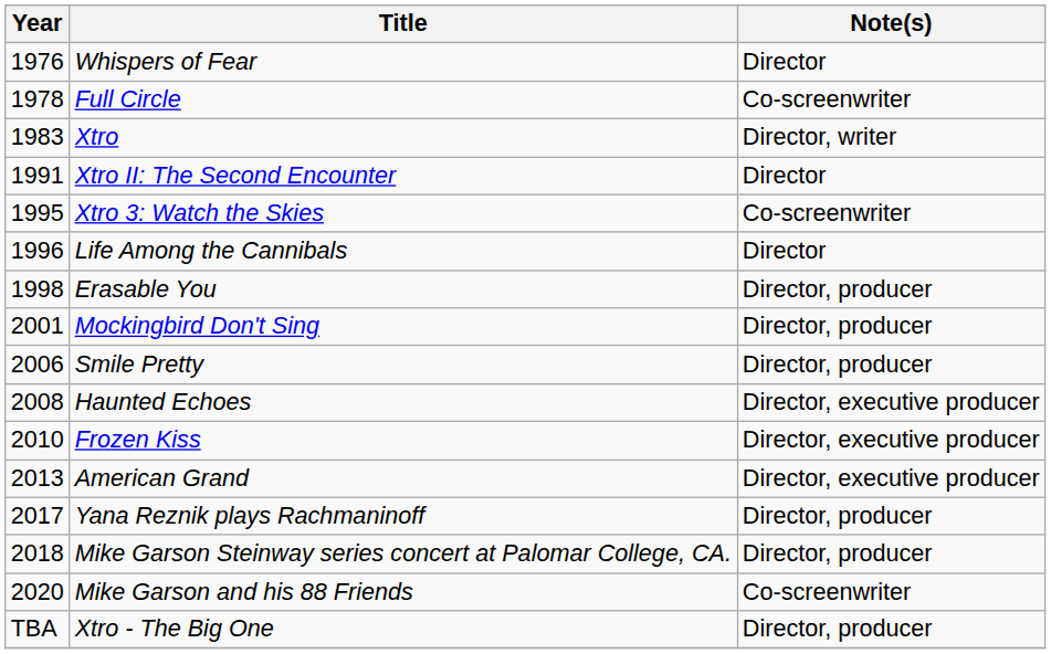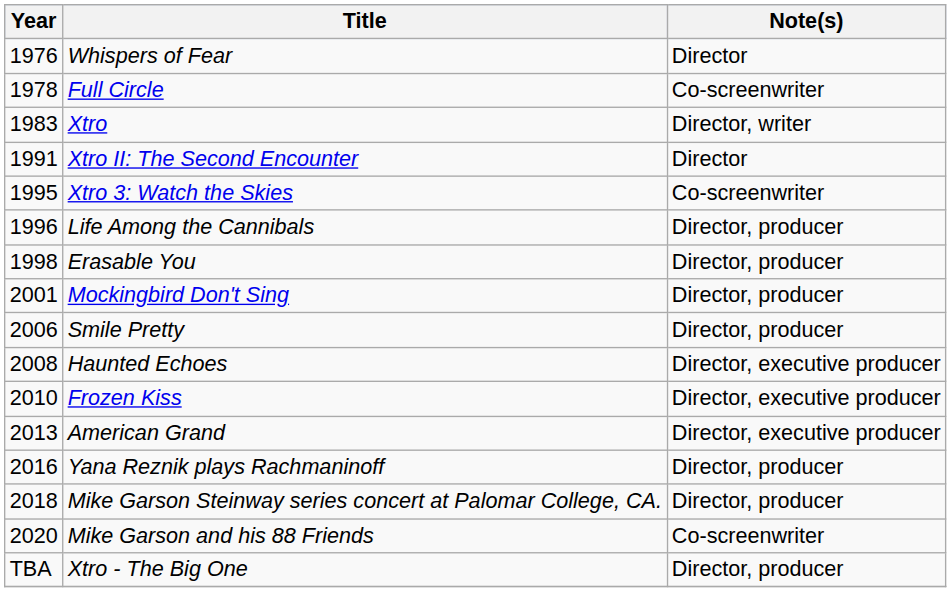 <table class="wikitable">
 <tr style="background:#b0c4de; text-align:center;">
 <th>Year</th>
 <th>Title</th>
 <th>Note(s)</th>
 </tr>
 <tr>
 <td>1976</td>
 <td><em>Whispers of Fear</em></td>
 <td>Director</td>
 </tr>
 <tr>
 <td>1978</td>
 <td><em><a href='#'>Full Circle</a></em></td>
 <td>Co-screenwriter</td>
 </tr>
 <tr>
 <td>1983</td>
 <td><em><a href='#'>Xtro</a></em></td>
 <td>Director, writer</td>
 </tr>
 <tr>
 <td>1991</td>
 <td><em><a href='#'>Xtro II: The Second Encounter</a></em></td>
 <td>Director</td>
 </tr>
 <tr>
 <td>1995</td>
 <td><em><a href='#'>Xtro 3: Watch the Skies</a></em></td>
 <td>Co-screenwriter</td>
 </tr>
 <tr>
 <td>1996</td>
 <td><em>Life Among the Cannibals</em></td>
-<td>Director</td>
+<td>Director, producer</td>
 </tr>
 <tr>
 <td>1998</td>
 <td><em>Erasable You</em></td>
 <td>Director, producer</td>
 </tr>
 <tr>
 <td>2001</td>
 <td><em><a href='#'>Mockingbird Don't Sing</a></em></td>
 <td>Director, producer</td>
 </tr>
 <tr>
 <td>2006</td>
 <td><em>Smile Pretty</em></td>
 <td>Director, producer</td>
 </tr>
 <tr>
 <td>2008</td>
 <td><em>Haunted Echoes</em></td>
 <td>Director, executive producer</td>
 </tr>
 <tr>
 <td>2010</td>
 <td><em><a href='#'>Frozen Kiss</a></em></td>
 <td>Director, executive producer</td>
 </tr>
 <tr>
 <td>2013</td>
 <td><em>American Grand</em></td>
 <td>Director, executive producer</td>
 </tr>
 <tr>
-<td>2017</td>
+<td>2016</td>
 <td><em>Yana Reznik plays Rachmaninoff</em></td>
 <td>Director, producer</td>
 </tr>
 <tr>
 <td>2018</td>
 <td><em>Mike Garson Steinway series concert at Palomar College, CA.</em></td>
 <td>Director, producer</td>
 </tr>
 <tr>
 <td>2020</td>
 <td><em>Mike Garson and his 88 Friends</em></td>
 <td>Co-screenwriter</td>
 </tr>
 <tr>
 <td>TBA</td>
 <td><em>Xtro - The Big One</em></td>
 <td>Director, producer</td>
 </tr>
 <tr>
 </tr>
 </table>
